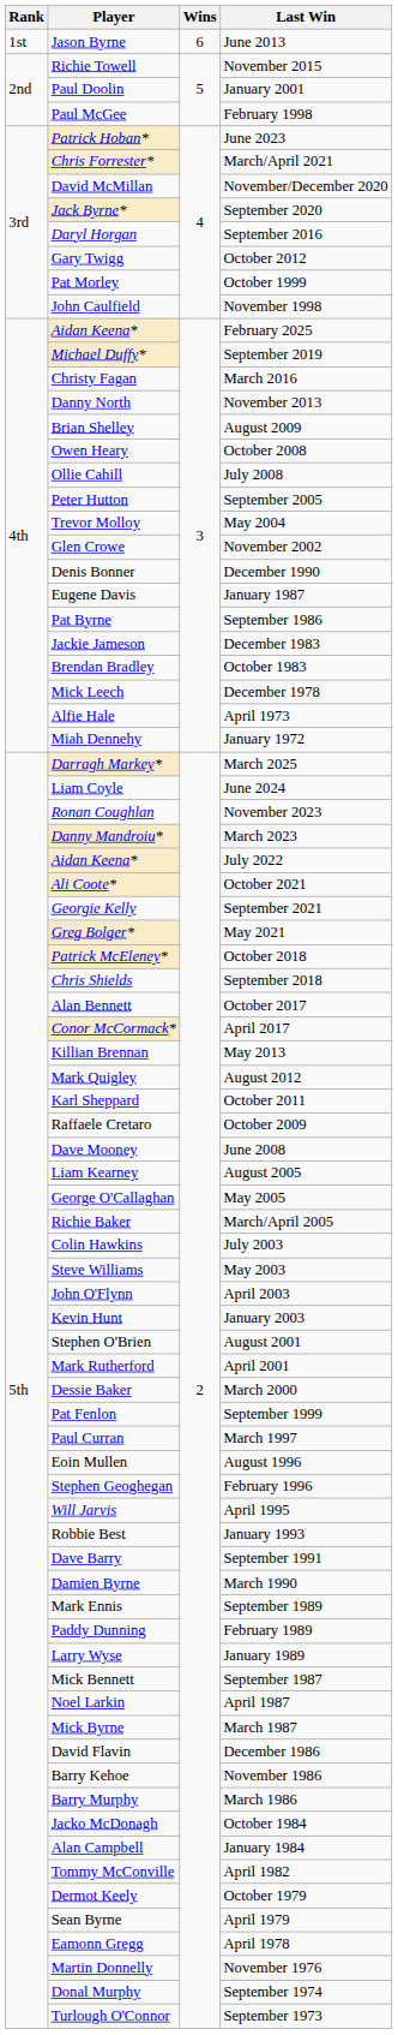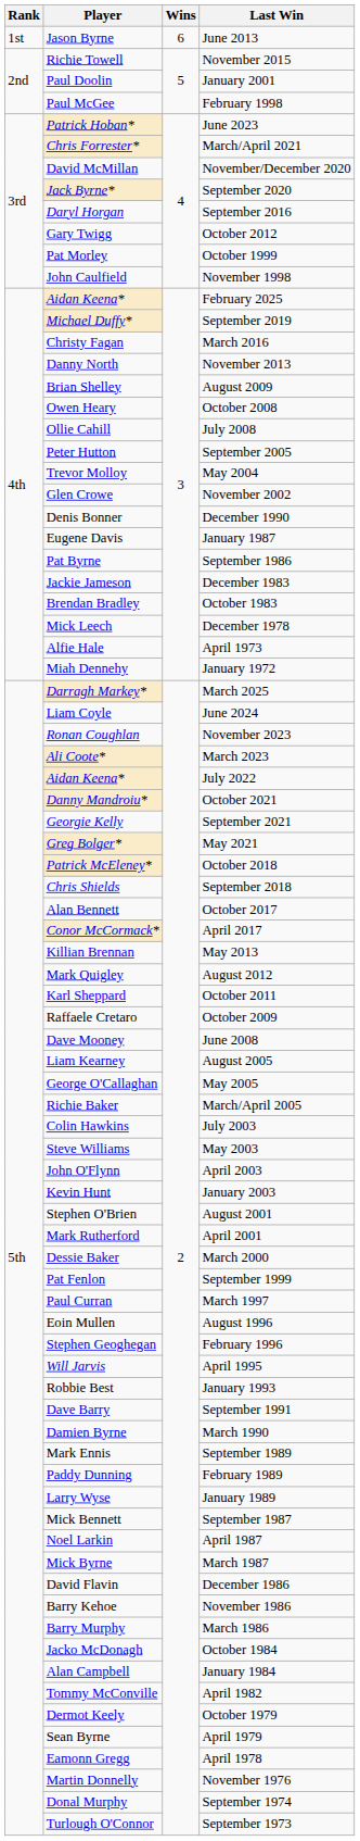 <table class="wikitable">
 <tr>
 <th>Rank</th>
 <th>Player</th>
 <th>Wins</th>
 <th>Last Win</th>
 </tr>
 <tr>
 <td style="border-top:1px solid silver">1st</td>
 <td><a href='#'>Jason Byrne</a></td>
 <td style="text-align:center; border-top:1px solid silver">6</td>
 <td>June 2013</td>
 </tr>
 <tr>
 <td rowspan="3" style="border-top:1px solid silver">2nd</td>
 <td><a href='#'>Richie Towell</a></td>
 <td rowspan="3" style="text-align:center; border-top:1px solid silver">5</td>
 <td>November 2015</td>
 </tr>
 <tr>
 <td><a href='#'>Paul Doolin</a></td>
 <td>January 2001</td>
 </tr>
 <tr>
 <td><a href='#'>Paul McGee</a></td>
 <td>February 1998</td>
 </tr>
 <tr>
 <td rowspan="8" style="border-top:1px solid silver">3rd</td>
 <td bgcolor="#faecc8"><em><a href='#'>Patrick Hoban</a>*</em></td>
 <td rowspan="8" style="text-align:center; border-top:1px solid silver">4</td>
 <td>June 2023</td>
 </tr>
 <tr>
 <td bgcolor="#faecc8"><em><a href='#'>Chris Forrester</a>*</em></td>
 <td>March/April 2021</td>
 </tr>
 <tr>
 <td><a href='#'>David McMillan</a></td>
 <td>November/December 2020</td>
 </tr>
 <tr>
 <td bgcolor="#faecc8"><em><a href='#'>Jack Byrne</a>*</em></td>
 <td>September 2020</td>
 </tr>
 <tr>
 <td><em><a href='#'>Daryl Horgan</a></em></td>
 <td>September 2016</td>
 </tr>
 <tr>
 <td><a href='#'>Gary Twigg</a></td>
 <td>October 2012</td>
 </tr>
 <tr>
 <td><a href='#'>Pat Morley</a></td>
 <td>October 1999</td>
 </tr>
 <tr>
 <td><a href='#'>John Caulfield</a></td>
 <td>November 1998</td>
 </tr>
 <tr>
 <td rowspan="18" style="border-top:1px solid silver">4th</td>
 <td bgcolor="#faecc8"><em><a href='#'>Aidan Keena</a>*</em></td>
 <td rowspan="18" style="text-align:center; border-top:1px solid silver">3</td>
 <td>February 2025</td>
 </tr>
 <tr>
 <td bgcolor="#faecc8"><em><a href='#'>Michael Duffy</a>*</em></td>
 <td>September 2019</td>
 </tr>
 <tr>
 <td><a href='#'>Christy Fagan</a></td>
 <td>March 2016</td>
 </tr>
 <tr>
 <td><a href='#'>Danny North</a></td>
 <td>November 2013</td>
 </tr>
 <tr>
 <td><a href='#'>Brian Shelley</a></td>
 <td>August 2009</td>
 </tr>
 <tr>
 <td><a href='#'>Owen Heary</a></td>
 <td>October 2008</td>
 </tr>
 <tr>
 <td><a href='#'>Ollie Cahill</a></td>
 <td>July 2008</td>
 </tr>
 <tr>
 <td><a href='#'>Peter Hutton</a></td>
 <td>September 2005</td>
 </tr>
 <tr>
 <td><a href='#'>Trevor Molloy</a></td>
 <td>May 2004</td>
 </tr>
 <tr>
 <td><a href='#'>Glen Crowe</a></td>
 <td>November 2002</td>
 </tr>
 <tr>
 <td>Denis Bonner</td>
 <td>December 1990</td>
 </tr>
 <tr>
 <td>Eugene Davis</td>
 <td>January 1987</td>
 </tr>
 <tr>
 <td><a href='#'>Pat Byrne</a></td>
 <td>September 1986</td>
 </tr>
 <tr>
 <td><a href='#'>Jackie Jameson</a></td>
 <td>December 1983</td>
 </tr>
 <tr>
 <td><a href='#'>Brendan Bradley</a></td>
 <td>October 1983</td>
 </tr>
 <tr>
 <td><a href='#'>Mick Leech</a></td>
 <td>December 1978</td>
 </tr>
 <tr>
 <td><a href='#'>Alfie Hale</a></td>
 <td>April 1973</td>
 </tr>
 <tr>
 <td><a href='#'>Miah Dennehy</a></td>
 <td>January 1972</td>
 </tr>
 <tr>
 <td rowspan="53" style="border-top:1px solid silver">5th</td>
 <td bgcolor="#faecc8"><em><a href='#'>Darragh Markey</a>*</em></td>
 <td rowspan="53" style="text-align:center; border-top:1px solid silver">2</td>
 <td>March 2025</td>
 </tr>
 <tr>
 <td><a href='#'>Liam Coyle</a></td>
 <td>June 2024</td>
 </tr>
 <tr>
 <td><em><a href='#'>Ronan Coughlan</a></em></td>
 <td>November 2023</td>
 </tr>
 <tr>
-<td bgcolor="#faecc8"><em><a href='#'>Danny Mandroiu</a>*</em></td>
+<td bgcolor="#faecc8"><em><a href='#'>Ali Coote</a>*</em></td>
 <td>March 2023</td>
 </tr>
 <tr>
 <td bgcolor="#faecc8"><em><a href='#'>Aidan Keena</a>*</em></td>
 <td>July 2022</td>
 </tr>
 <tr>
-<td bgcolor="#faecc8"><em><a href='#'>Ali Coote</a>*</em></td>
+<td bgcolor="#faecc8"><em><a href='#'>Danny Mandroiu</a>*</em></td>
 <td>October 2021</td>
 </tr>
 <tr>
 <td><em><a href='#'>Georgie Kelly</a></em></td>
 <td>September 2021</td>
 </tr>
 <tr>
 <td bgcolor="#faecc8"><em><a href='#'>Greg Bolger</a>*</em></td>
 <td>May 2021</td>
 </tr>
 <tr>
 <td bgcolor="#faecc8"><em><a href='#'>Patrick McEleney</a>*</em></td>
 <td>October 2018</td>
 </tr>
 <tr>
 <td><em><a href='#'>Chris Shields</a></em></td>
 <td>September 2018</td>
 </tr>
 <tr>
 <td><a href='#'>Alan Bennett</a></td>
 <td>October 2017</td>
 </tr>
 <tr>
 <td bgcolor="#faecc8"><em><a href='#'>Conor McCormack</a>*</em></td>
 <td>April 2017</td>
 </tr>
 <tr>
 <td><a href='#'>Killian Brennan</a></td>
 <td>May 2013</td>
 </tr>
 <tr>
 <td><a href='#'>Mark Quigley</a></td>
 <td>August 2012</td>
 </tr>
 <tr>
 <td><a href='#'>Karl Sheppard</a></td>
 <td>October 2011</td>
 </tr>
 <tr>
 <td>Raffaele Cretaro</td>
 <td>October 2009</td>
 </tr>
 <tr>
 <td><a href='#'>Dave Mooney</a></td>
 <td>June 2008</td>
 </tr>
 <tr>
 <td><a href='#'>Liam Kearney</a></td>
 <td>August 2005</td>
 </tr>
 <tr>
 <td><a href='#'>George O'Callaghan</a></td>
 <td>May 2005</td>
 </tr>
 <tr>
 <td><a href='#'>Richie Baker</a></td>
 <td>March/April 2005</td>
 </tr>
 <tr>
 <td><a href='#'>Colin Hawkins</a></td>
 <td>July 2003</td>
 </tr>
 <tr>
 <td><a href='#'>Steve Williams</a></td>
 <td>May 2003</td>
 </tr>
 <tr>
 <td><a href='#'>John O'Flynn</a></td>
 <td>April 2003</td>
 </tr>
 <tr>
 <td><a href='#'>Kevin Hunt</a></td>
 <td>January 2003</td>
 </tr>
 <tr>
 <td>Stephen O'Brien</td>
 <td>August 2001</td>
 </tr>
 <tr>
 <td><a href='#'>Mark Rutherford</a></td>
 <td>April 2001</td>
 </tr>
 <tr>
 <td><a href='#'>Dessie Baker</a></td>
 <td>March 2000</td>
 </tr>
 <tr>
 <td><a href='#'>Pat Fenlon</a></td>
 <td>September 1999</td>
 </tr>
 <tr>
 <td><a href='#'>Paul Curran</a></td>
 <td>March 1997</td>
 </tr>
 <tr>
 <td>Eoin Mullen</td>
 <td>August 1996</td>
 </tr>
 <tr>
 <td><a href='#'>Stephen Geoghegan</a></td>
 <td>February 1996</td>
 </tr>
 <tr>
 <td><em><a href='#'>Will Jarvis</a></em></td>
 <td>April 1995</td>
 </tr>
 <tr>
 <td>Robbie Best</td>
 <td>January 1993</td>
 </tr>
 <tr>
 <td><a href='#'>Dave Barry</a></td>
 <td>September 1991</td>
 </tr>
 <tr>
 <td><a href='#'>Damien Byrne</a></td>
 <td>March 1990</td>
 </tr>
 <tr>
 <td>Mark Ennis</td>
 <td>September 1989</td>
 </tr>
 <tr>
 <td><a href='#'>Paddy Dunning</a></td>
 <td>February 1989</td>
 </tr>
 <tr>
 <td><a href='#'>Larry Wyse</a></td>
 <td>January 1989</td>
 </tr>
 <tr>
 <td>Mick Bennett</td>
 <td>September 1987</td>
 </tr>
 <tr>
 <td><a href='#'>Noel Larkin</a></td>
 <td>April 1987</td>
 </tr>
 <tr>
 <td><a href='#'>Mick Byrne</a></td>
 <td>March 1987</td>
 </tr>
 <tr>
 <td>David Flavin</td>
 <td>December 1986</td>
 </tr>
 <tr>
 <td>Barry Kehoe</td>
 <td>November 1986</td>
 </tr>
 <tr>
 <td><a href='#'>Barry Murphy</a></td>
 <td>March 1986</td>
 </tr>
 <tr>
 <td><a href='#'>Jacko McDonagh</a></td>
 <td>October 1984</td>
 </tr>
 <tr>
 <td><a href='#'>Alan Campbell</a></td>
 <td>January 1984</td>
 </tr>
 <tr>
 <td><a href='#'>Tommy McConville</a></td>
 <td>April 1982</td>
 </tr>
 <tr>
 <td><a href='#'>Dermot Keely</a></td>
 <td>October 1979</td>
 </tr>
 <tr>
 <td>Sean Byrne</td>
 <td>April 1979</td>
 </tr>
 <tr>
 <td><a href='#'>Eamonn Gregg</a></td>
 <td>April 1978</td>
 </tr>
 <tr>
 <td><a href='#'>Martin Donnelly</a></td>
 <td>November 1976</td>
 </tr>
 <tr>
 <td><a href='#'>Donal Murphy</a></td>
 <td>September 1974</td>
 </tr>
 <tr>
 <td><a href='#'>Turlough O'Connor</a></td>
 <td>September 1973</td>
 </tr>
 </table>
